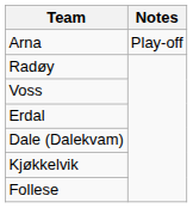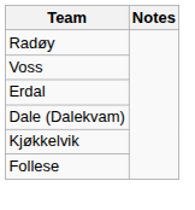 <table class="wikitable">
 <tr>
 <th>Team</th>
 <th>Notes</th>
-</tr>
-<tr>
-<td>Arna</td>
-<td>Play-off</td>
 </tr>
 <tr>
 <td>Radøy</td>
 </tr>
 <tr>
 <td>Voss</td>
 </tr>
 <tr>
 <td>Erdal</td>
 </tr>
 <tr>
 <td>Dale (Dalekvam)</td>
 </tr>
 <tr>
 <td>Kjøkkelvik</td>
 </tr>
 <tr>
 <td>Follese</td>
 </tr>
 </table>
